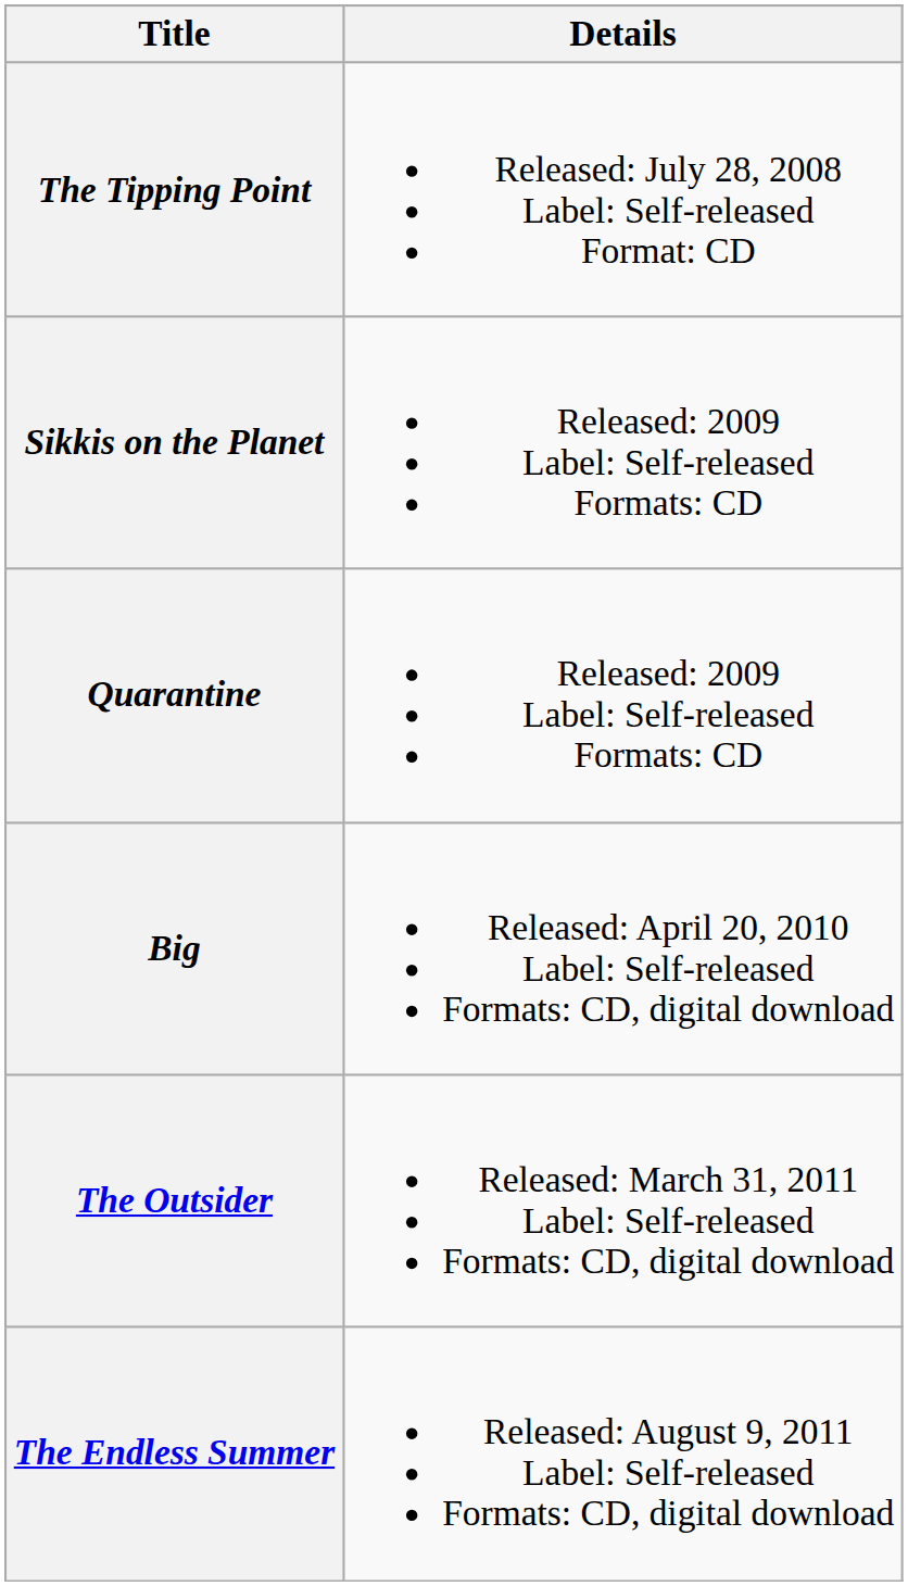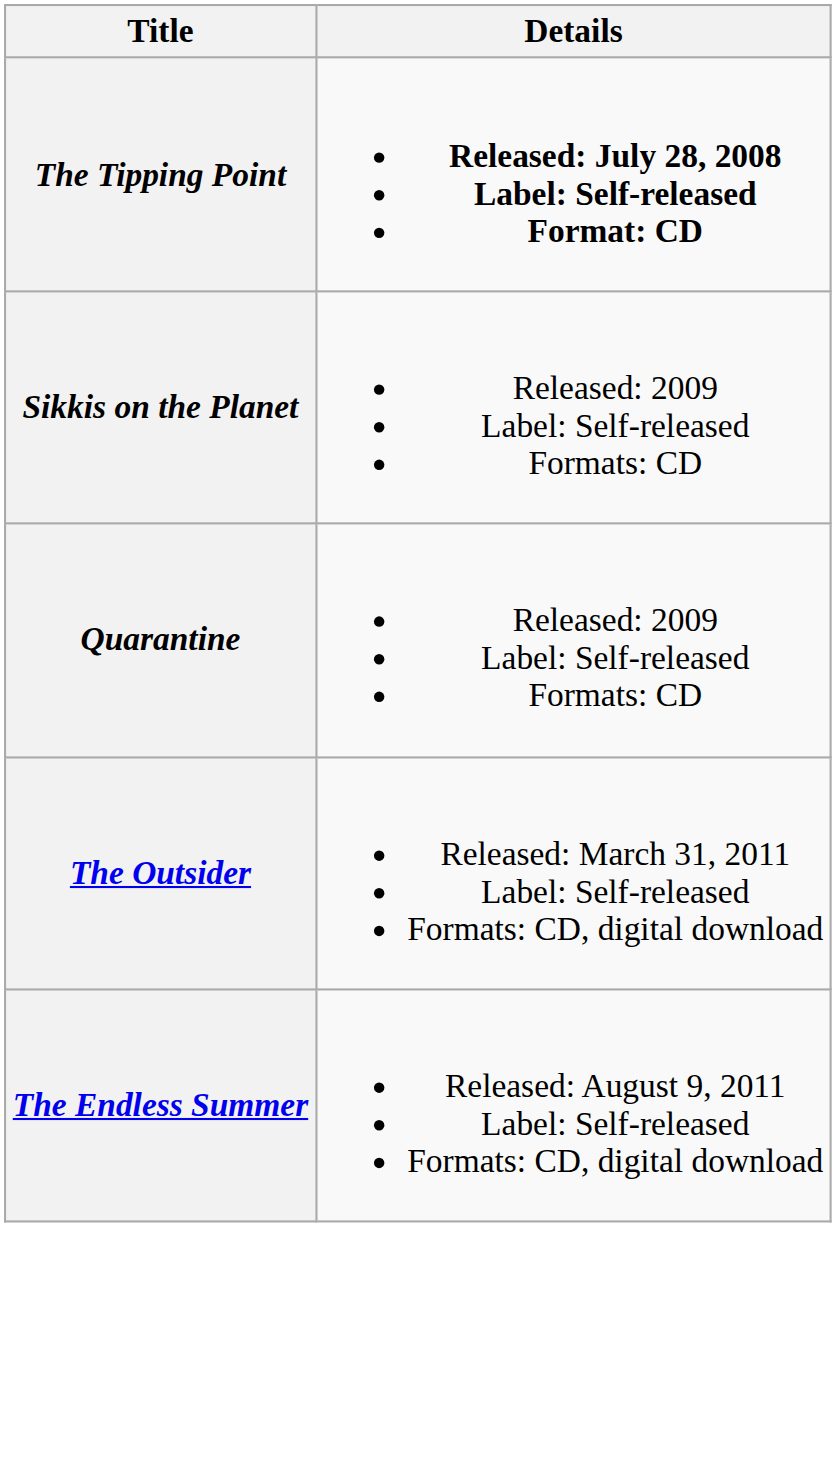 <table class="wikitable plainrowheaders" style="text-align:center;">
 <tr>
 <th scope="col">Title</th>
 <th scope="col">Details</th>
 </tr>
 <tr>
 <th scope="row"><em>The Tipping Point</em></th>
-<td><br><ul><li>Released: July 28, 2008</li><li>Label: Self-released</li><li>Format: CD</li></ul></td>
+<td><strong><br><ul><li>Released: July 28, 2008</li><li>Label: Self-released</li><li>Format: CD</li></ul></strong></td>
 </tr>
 <tr>
 <th scope="row"><em>Sikkis on the Planet</em></th>
 <td><br><ul><li>Released: 2009</li><li>Label: Self-released</li><li>Formats: CD</li></ul></td>
 </tr>
 <tr>
 <th scope="row"><em>Quarantine</em></th>
 <td><br><ul><li>Released: 2009</li><li>Label: Self-released</li><li>Formats: CD</li></ul></td>
 </tr>
 <tr>
-<th scope="row"><em>Big</em></th>
-<td><br><ul><li>Released: April 20, 2010</li><li>Label: Self-released</li><li>Formats: CD, digital download</li></ul></td>
-</tr>
-<tr>
 <th scope="row"><em><a href='#'>The Outsider</a></em></th>
 <td><br><ul><li>Released: March 31, 2011</li><li>Label: Self-released</li><li>Formats: CD, digital download</li></ul></td>
 </tr>
 <tr>
 <th scope="row"><em><a href='#'>The Endless Summer</a></em></th>
 <td><br><ul><li>Released: August 9, 2011</li><li>Label: Self-released</li><li>Formats: CD, digital download</li></ul></td>
 </tr>
 </table>
